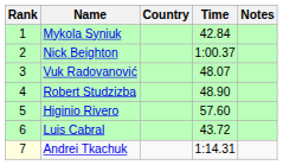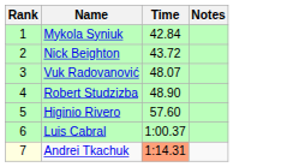 <table class="wikitable" style="text-align:center">
 <tr>
 <th>Rank</th>
 <th>Name</th>
-<th>Country</th>
 <th>Time</th>
 <th>Notes</th>
 </tr>
 <tr bgcolor=bbffbb>
 <td>1</td>
 <td align="left"><a href='#'>Mykola Syniuk</a></td>
-<td align="left"></td>
 <td>42.84</td>
 <td></td>
 </tr>
 <tr bgcolor=bbffbb>
 <td>2</td>
 <td align="left"><a href='#'>Nick Beighton</a></td>
-<td align="left"></td>
-<td>1:00.37</td>
+<td>43.72</td>
 <td></td>
 </tr>
 <tr bgcolor=bbffbb>
 <td>3</td>
 <td align="left"><a href='#'>Vuk Radovanović</a></td>
-<td align="left"></td>
 <td>48.07</td>
 <td></td>
 </tr>
 <tr bgcolor=bbffbb>
 <td>4</td>
 <td align="left"><a href='#'>Robert Studzizba</a></td>
-<td align="left"></td>
 <td>48.90</td>
 <td></td>
 </tr>
 <tr bgcolor=bbffbb>
 <td>5</td>
 <td align="left"><a href='#'>Higinio Rivero</a></td>
-<td align="left"></td>
 <td>57.60</td>
 <td></td>
 </tr>
 <tr bgcolor=bbffbb>
 <td>6</td>
 <td align="left"><a href='#'>Luis Cabral</a></td>
-<td align="left"></td>
-<td>43.72</td>
+<td>1:00.37</td>
 <td></td>
 </tr>
 <tr>
 <td style="background: lightyellow;">7</td>
 <td align="left"><a href='#'>Andrei Tkachuk</a></td>
-<td align="left"></td>
-<td>1:14.31</td>
+<td style="background: lightsalmon;">1:14.31</td>
 <td></td>
 </tr>
 </table>
